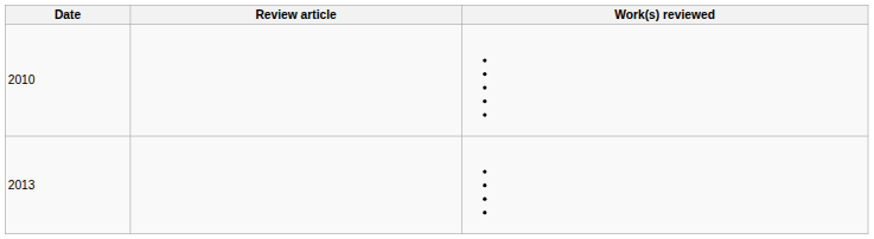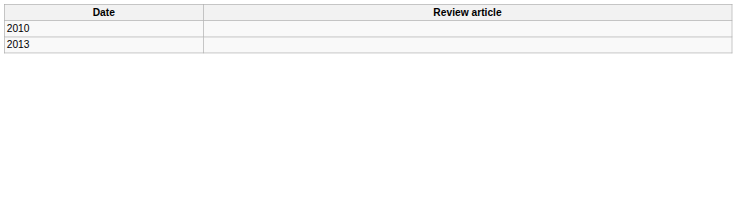 <table class='wikitable sortable' width='90%'>
 <tr>
 <th>Date</th>
 <th class='unsortable'>Review article</th>
-<th class='unsortable'>Work(s) reviewed</th>
 </tr>
 <tr>
 <td>2010</td>
 <td></td>
-<td><br><ul><li></li><li></li><li></li><li></li><li></li></ul></td>
 </tr>
 <tr>
 <td>2013</td>
 <td></td>
-<td><br><ul><li></li><li></li><li></li><li></li></ul></td>
 </tr>
 </table>
